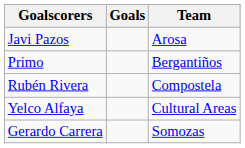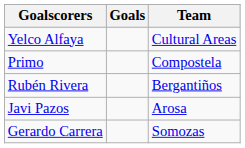 <table class="wikitable sortable" class="wikitable">
 <tr style="background:#ccc; text-align:center;">
 <th>Goalscorers</th>
 <th>Goals</th>
 <th>Team</th>
 </tr>
 <tr>
-<td> <a href='#'>Javi Pazos</a></td>
+<td> <a href='#'>Yelco Alfaya</a></td>
 <td></td>
-<td><a href='#'>Arosa</a></td>
+<td><a href='#'>Cultural Areas</a></td>
 </tr>
 <tr>
 <td> <a href='#'>Primo</a></td>
 <td></td>
-<td><a href='#'>Bergantiños</a></td>
+<td><a href='#'>Compostela</a></td>
 </tr>
 <tr>
 <td> <a href='#'>Rubén Rivera</a></td>
 <td></td>
-<td><a href='#'>Compostela</a></td>
+<td><a href='#'>Bergantiños</a></td>
 </tr>
 <tr>
-<td> <a href='#'>Yelco Alfaya</a></td>
+<td> <a href='#'>Javi Pazos</a></td>
 <td></td>
-<td><a href='#'>Cultural Areas</a></td>
+<td><a href='#'>Arosa</a></td>
 </tr>
 <tr>
 <td> <a href='#'>Gerardo Carrera</a></td>
 <td></td>
 <td><a href='#'>Somozas</a></td>
 </tr>
 </table>
